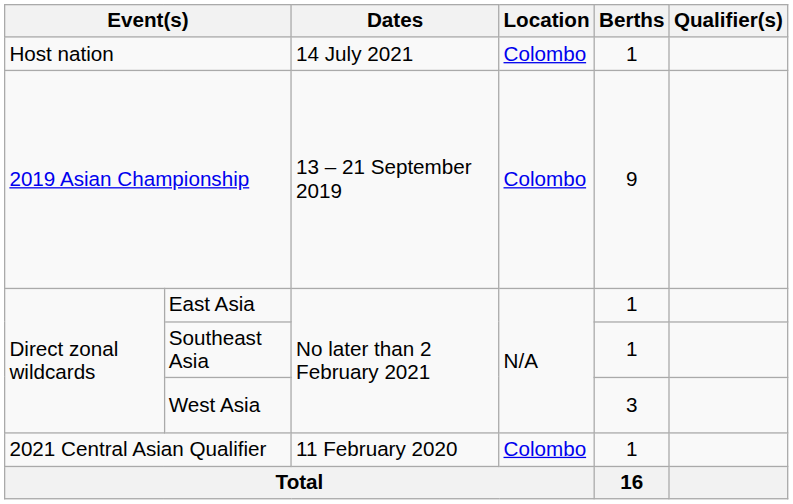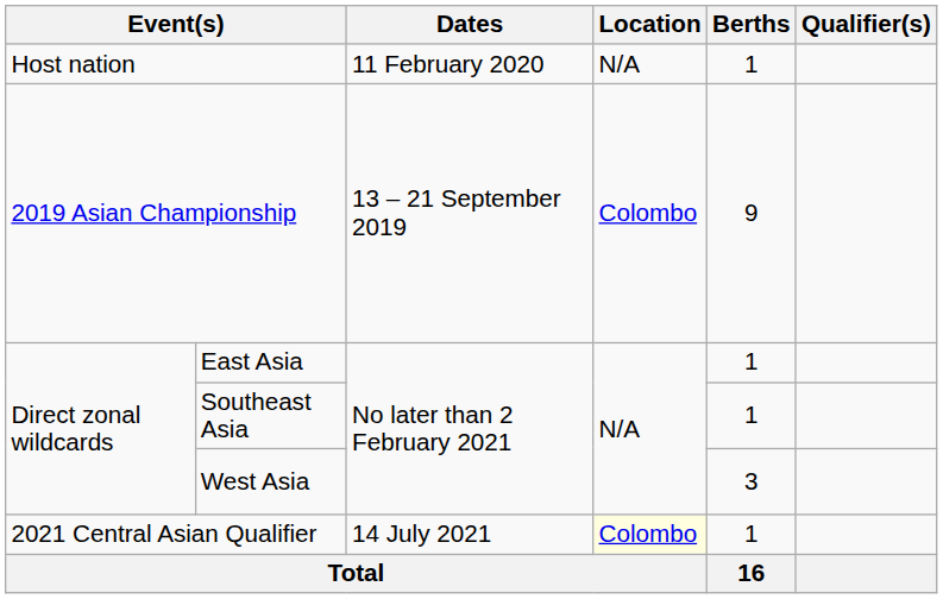 <table class="wikitable">
 <tr>
 <th colspan=2>Event(s)</th>
 <th>Dates</th>
 <th>Location</th>
 <th>Berths</th>
 <th>Qualifier(s)</th>
 </tr>
 <tr>
 <td colspan=2>Host nation</td>
-<td>14 July 2021</td>
-<td> <a href='#'>Colombo</a></td>
+<td>11 February 2020</td>
+<td>N/A</td>
 <td style="text-align:center">1</td>
 <td></td>
 </tr>
 <tr>
 <td colspan=2><a href='#'>2019 Asian Championship</a></td>
 <td>13 – 21 September 2019</td>
 <td> <a href='#'>Colombo</a></td>
 <td style="text-align:center">9</td>
 <td><br><br><s></s><br><br><br><br><br><br><br></td>
 </tr>
 <tr>
 <td rowspan=3>Direct zonal wildcards</td>
 <td>East Asia</td>
 <td rowspan=3>No later than 2 February 2021</td>
 <td rowspan=3>N/A</td>
 <td style="text-align:center">1</td>
 <td></td>
 </tr>
 <tr>
 <td>Southeast Asia</td>
 <td style="text-align:center">1</td>
 <td></td>
 </tr>
 <tr>
 <td>West Asia</td>
 <td style="text-align:center">3</td>
 <td><br><br></td>
 </tr>
 <tr>
 <td colspan=2>2021 Central Asian Qualifier</td>
-<td>11 February 2020</td>
-<td> <a href='#'>Colombo</a></td>
+<td>14 July 2021</td>
+<td style="background: lightyellow;"> <a href='#'>Colombo</a></td>
 <td style="text-align:center">1</td>
 <td><s></s><br></td>
 </tr>
 <tr>
 <th colspan="4">Total</th>
 <th>16</th>
 <th></th>
 </tr>
 </table>
